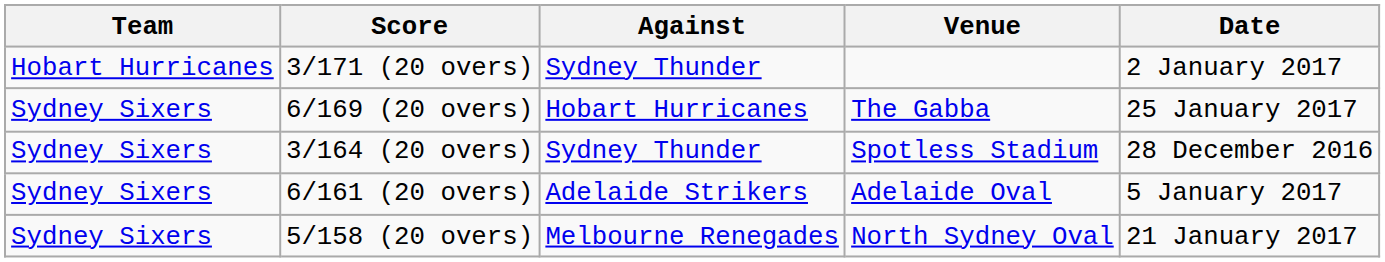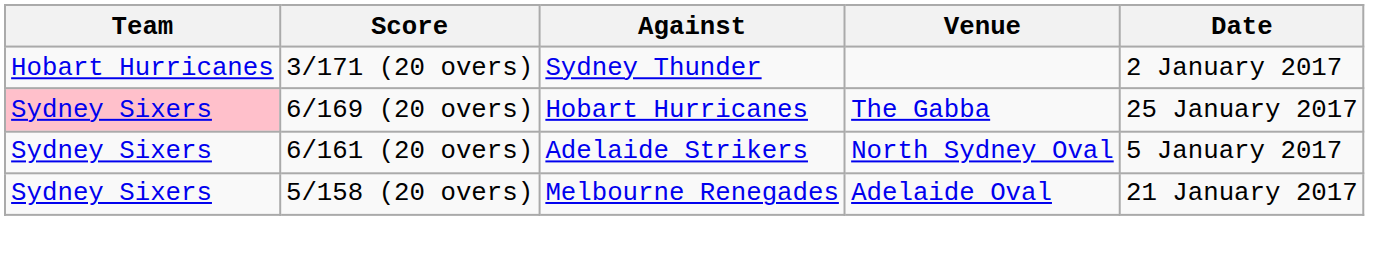 <table class="wikitable">
 <tr>
 <th>Team</th>
 <th>Score</th>
 <th>Against</th>
 <th>Venue</th>
 <th>Date</th>
 </tr>
 <tr>
 <td><a href='#'>Hobart Hurricanes</a></td>
 <td>3/171 (20 overs)</td>
 <td><a href='#'>Sydney Thunder</a></td>
 <td><a href='#'></a></td>
 <td>2 January 2017</td>
 </tr>
 <tr>
-<td><a href='#'>Sydney Sixers</a></td>
+<td style="background: pink;"><a href='#'>Sydney Sixers</a></td>
 <td>6/169 (20 overs)</td>
 <td><a href='#'>Hobart Hurricanes</a></td>
 <td><a href='#'>The Gabba</a></td>
 <td>25 January 2017</td>
 </tr>
 <tr>
 <td><a href='#'>Sydney Sixers</a></td>
-<td>3/164 (20 overs)</td>
-<td><a href='#'>Sydney Thunder</a></td>
-<td><a href='#'>Spotless Stadium</a></td>
-<td>28 December 2016</td>
-</tr>
-<tr>
-<td><a href='#'>Sydney Sixers</a></td>
 <td>6/161 (20 overs)</td>
 <td><a href='#'>Adelaide Strikers</a></td>
-<td><a href='#'>Adelaide Oval</a></td>
+<td><a href='#'>North Sydney Oval</a></td>
 <td>5 January 2017</td>
 </tr>
 <tr>
 <td><a href='#'>Sydney Sixers</a></td>
 <td>5/158 (20 overs)</td>
 <td><a href='#'>Melbourne Renegades</a></td>
-<td><a href='#'>North Sydney Oval</a></td>
+<td><a href='#'>Adelaide Oval</a></td>
 <td>21 January 2017</td>
 </tr>
 </table>
